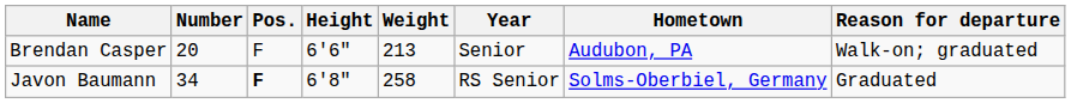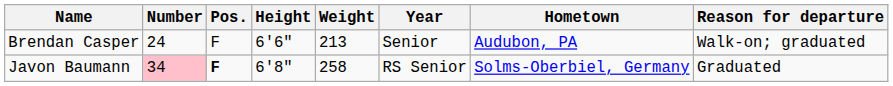 <table class="wikitable sortable" border="1">
 <tr>
 <th>Name</th>
 <th>Number</th>
 <th>Pos.</th>
 <th>Height</th>
 <th>Weight</th>
 <th>Year</th>
 <th>Hometown</th>
 <th class="unsortable">Reason for departure</th>
 </tr>
 <tr>
 <td>Brendan Casper</td>
-<td>20</td>
+<td>24</td>
 <td>F</td>
 <td>6'6"</td>
 <td>213</td>
 <td>Senior</td>
 <td><a href='#'>Audubon, PA</a></td>
 <td>Walk-on; graduated</td>
 </tr>
 <tr>
 <td>Javon Baumann</td>
-<td>34</td>
+<td style="background: pink;">34</td>
 <td><strong>F</strong></td>
 <td>6'8"</td>
 <td>258</td>
 <td>RS Senior</td>
 <td><a href='#'>Solms-Oberbiel, Germany</a></td>
 <td>Graduated</td>
 </tr>
 </table>
